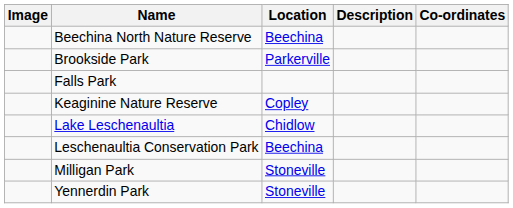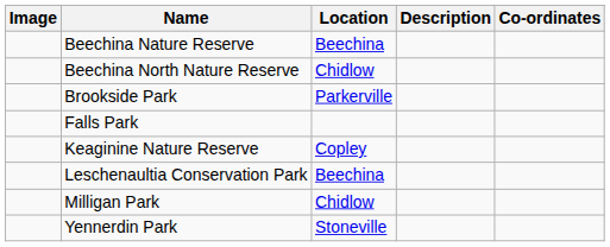 <table class="wikitable sortable">
 <tr>
 <th>Image</th>
 <th>Name</th>
 <th>Location</th>
 <th>Description</th>
 <th>Co-ordinates</th>
 </tr>
 <tr>
 <td></td>
+<td>Beechina Nature Reserve</td>
+<td><a href='#'>Beechina</a></td>
+<td></td>
+<td></td>
+</tr>
+<tr>
+<td></td>
 <td>Beechina North Nature Reserve</td>
-<td><a href='#'>Beechina</a></td>
+<td><a href='#'>Chidlow</a></td>
 <td></td>
 <td></td>
 </tr>
 <tr>
 <td></td>
 <td>Brookside Park</td>
 <td><a href='#'>Parkerville</a></td>
 <td></td>
 <td></td>
 </tr>
 <tr>
 <td></td>
 <td>Falls Park</td>
 <td></td>
 <td></td>
 <td></td>
 </tr>
 <tr>
 <td></td>
 <td>Keaginine Nature Reserve</td>
 <td><a href='#'>Copley</a></td>
 <td></td>
 <td></td>
 </tr>
 <tr>
 <td></td>
-<td><a href='#'>Lake Leschenaultia</a></td>
-<td><a href='#'>Chidlow</a></td>
-<td></td>
-<td></td>
-</tr>
-<tr>
-<td></td>
 <td>Leschenaultia Conservation Park</td>
 <td><a href='#'>Beechina</a></td>
 <td></td>
 <td></td>
 </tr>
 <tr>
 <td></td>
 <td>Milligan Park</td>
-<td><a href='#'>Stoneville</a></td>
+<td><a href='#'>Chidlow</a></td>
 <td></td>
 <td></td>
 </tr>
 <tr>
 <td></td>
 <td>Yennerdin Park</td>
 <td><a href='#'>Stoneville</a></td>
 <td></td>
 <td></td>
 </tr>
 </table>
